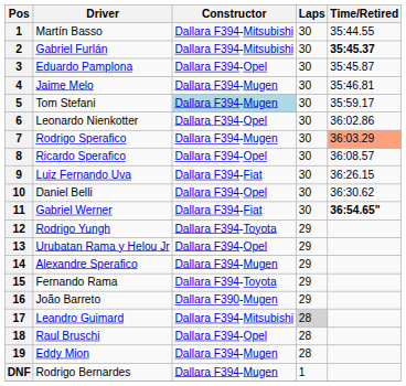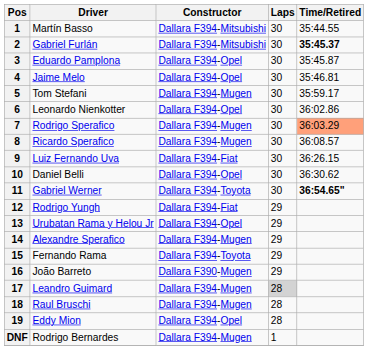 <table class="wikitable">
 <tr>
 <th>Pos</th>
 <th>Driver</th>
 <th>Constructor</th>
 <th>Laps</th>
 <th>Time/Retired</th>
 </tr>
 <tr>
 <th>1</th>
 <td> Martín Basso</td>
 <td><a href='#'>Dallara F394</a>-<a href='#'>Mitsubishi</a></td>
 <td>30</td>
 <td>35:44.55</td>
 </tr>
 <tr>
 <th>2</th>
 <td> <a href='#'>Gabriel Furlán</a></td>
 <td><a href='#'>Dallara F394</a>-<a href='#'>Mitsubishi</a></td>
 <td>30</td>
 <td><strong>35:45.37</strong></td>
 </tr>
 <tr>
 <th>3</th>
 <td> <a href='#'>Eduardo Pamplona</a></td>
 <td><a href='#'>Dallara F394</a>-<a href='#'>Opel</a></td>
 <td>30</td>
 <td>35:45.87</td>
 </tr>
 <tr>
 <th>4</th>
 <td> <a href='#'>Jaime Melo</a></td>
-<td><a href='#'>Dallara F394</a>-<a href='#'>Mugen</a></td>
+<td><a href='#'>Dallara F394</a>-<a href='#'>Opel</a></td>
 <td>30</td>
 <td>35:46.81</td>
 </tr>
 <tr>
 <th>5</th>
 <td> Tom Stefani</td>
-<td style="background: lightblue;"><a href='#'>Dallara F394</a>-<a href='#'>Mugen</a></td>
+<td><a href='#'>Dallara F394</a>-<a href='#'>Mugen</a></td>
 <td>30</td>
 <td>35:59.17</td>
 </tr>
 <tr>
 <th>6</th>
 <td> Leonardo Nienkotter</td>
 <td><a href='#'>Dallara F394</a>-<a href='#'>Opel</a></td>
 <td>30</td>
 <td>36:02.86</td>
 </tr>
 <tr>
 <th>7</th>
 <td> <a href='#'>Rodrigo Sperafico</a></td>
 <td><a href='#'>Dallara F394</a>-<a href='#'>Mugen</a></td>
 <td>30</td>
 <td style="background: lightsalmon;">36:03.29</td>
 </tr>
 <tr>
 <th>8</th>
 <td> <a href='#'>Ricardo Sperafico</a></td>
-<td><a href='#'>Dallara F394</a>-<a href='#'>Opel</a></td>
+<td><a href='#'>Dallara F394</a>-<a href='#'>Mugen</a></td>
 <td>30</td>
 <td>36:08.57</td>
 </tr>
 <tr>
 <th>9</th>
 <td> <a href='#'>Luiz Fernando Uva</a></td>
 <td><a href='#'>Dallara F394</a>-<a href='#'>Fiat</a></td>
 <td>30</td>
 <td>36:26.15</td>
 </tr>
 <tr>
 <th>10</th>
 <td> Daniel Belli</td>
 <td><a href='#'>Dallara F394</a>-<a href='#'>Opel</a></td>
 <td>30</td>
 <td>36:30.62</td>
 </tr>
 <tr>
 <th>11</th>
 <td> <a href='#'>Gabriel Werner</a></td>
-<td><a href='#'>Dallara F394</a>-<a href='#'>Fiat</a></td>
+<td><a href='#'>Dallara F394</a>-<a href='#'>Toyota</a></td>
 <td>30</td>
 <td><strong>36:54.65"</strong></td>
 </tr>
 <tr>
 <th>12</th>
 <td> <a href='#'>Rodrigo Yungh</a></td>
-<td><a href='#'>Dallara F394</a>-<a href='#'>Toyota</a></td>
+<td><a href='#'>Dallara F394</a>-<a href='#'>Fiat</a></td>
 <td>29</td>
 <td></td>
 </tr>
 <tr>
 <th>13</th>
 <td> <a href='#'>Urubatan Rama y Helou Jr</a></td>
 <td><a href='#'>Dallara F394</a>-<a href='#'>Opel</a></td>
 <td>29</td>
 <td></td>
 </tr>
 <tr>
 <th>14</th>
 <td> <a href='#'>Alexandre Sperafico</a></td>
 <td><a href='#'>Dallara F394</a>-<a href='#'>Mugen</a></td>
 <td>29</td>
 <td></td>
 </tr>
 <tr>
 <th>15</th>
 <td> Fernando Rama</td>
 <td><a href='#'>Dallara F394</a>-<a href='#'>Toyota</a></td>
 <td>29</td>
 <td></td>
 </tr>
 <tr>
 <th>16</th>
 <td> João Barreto</td>
 <td><a href='#'>Dallara F390</a>-<a href='#'>Mugen</a></td>
 <td>29</td>
 <td></td>
 </tr>
 <tr>
 <th>17</th>
 <td> <a href='#'>Leandro Guimard</a></td>
-<td><a href='#'>Dallara F394</a>-<a href='#'>Mitsubishi</a></td>
+<td><a href='#'>Dallara F394</a>-<a href='#'>Mugen</a></td>
 <td style="background: lightgrey;">28</td>
 <td></td>
 </tr>
 <tr>
 <th>18</th>
 <td> <a href='#'>Raul Bruschi</a></td>
-<td><a href='#'>Dallara F394</a>-<a href='#'>Opel</a></td>
+<td><a href='#'>Dallara F394</a>-<a href='#'>Mugen</a></td>
 <td>28</td>
 <td></td>
 </tr>
 <tr>
 <th>19</th>
 <td> <a href='#'>Eddy Mion</a></td>
-<td><a href='#'>Dallara F394</a>-<a href='#'>Mugen</a></td>
+<td><a href='#'>Dallara F394</a>-<a href='#'>Opel</a></td>
 <td>28</td>
 <td></td>
 </tr>
 <tr>
 <th>DNF</th>
 <td> Rodrigo Bernardes</td>
 <td><a href='#'>Dallara F394</a>-<a href='#'>Mugen</a></td>
 <td>1</td>
 <td></td>
 </tr>
 <tr>
 </tr>
 </table>
